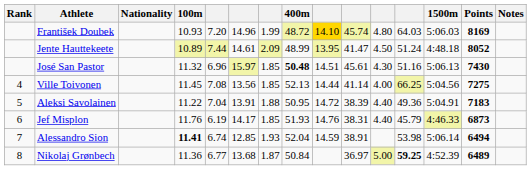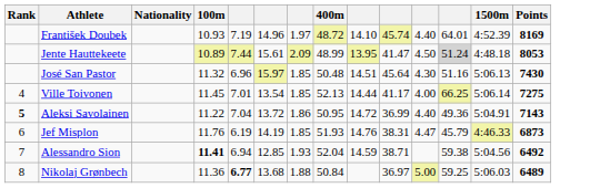 <table class="wikitable sortable" style=" text-align:center; font-size:95%;">
 <tr>
 <th>Rank</th>
 <th>Athlete</th>
 <th>Nationality</th>
 <th>100m</th>
 <th></th>
 <th></th>
 <th></th>
 <th>400m</th>
 <th></th>
 <th></th>
 <th></th>
 <th></th>
 <th>1500m</th>
 <th>Points</th>
-<th>Notes</th>
 </tr>
 <tr>
 <td></td>
 <td align=left><a href='#'>František Doubek</a></td>
 <td align=left></td>
 <td>10.93</td>
-<td>7.20</td>
+<td>7.19</td>
 <td>14.96</td>
-<td>1.99 </td>
+<td>1.97 </td>
 <td bgcolor=#F2F5A9>48.72 </td>
-<td style="background: gold;">14.10 </td>
+<td>14.10 </td>
 <td bgcolor=#F2F5A9>45.74 </td>
-<td>4.80 </td>
-<td>64.03 </td>
-<td>5:06.03</td>
+<td>4.40 </td>
+<td>64.01 </td>
+<td>4:52.39</td>
 <td><strong>8169</strong></td>
-<td></td>
 </tr>
 <tr>
 <td></td>
 <td align=left><a href='#'>Jente Hauttekeete</a></td>
 <td align=left></td>
 <td bgcolor=#F2F5A9>10.89</td>
 <td bgcolor=#F2F5A9>7.44</td>
-<td>14.61</td>
+<td>15.61</td>
 <td bgcolor=#F2F5A9>2.09</td>
 <td>48.99 </td>
 <td bgcolor=#F2F5A9>13.95 </td>
 <td>41.47</td>
 <td>4.50</td>
-<td>51.24</td>
+<td style="background: lightgrey;">51.24</td>
 <td>4:48.18</td>
-<td><strong>8052</strong></td>
-<td></td>
+<td><strong>8053</strong></td>
 </tr>
 <tr>
 <td></td>
 <td align=left><a href='#'>José San Pastor</a></td>
 <td align=left></td>
 <td>11.32</td>
 <td>6.96</td>
 <td bgcolor=#F2F5A9>15.97</td>
 <td>1.85 </td>
-<td><strong>50.48 </strong></td>
+<td>50.48 </td>
 <td>14.51 </td>
-<td>45.61</td>
+<td>45.64</td>
 <td>4.30</td>
 <td>51.16</td>
 <td>5:06.13</td>
 <td><strong>7430</strong></td>
-<td></td>
 </tr>
 <tr>
 <td>4</td>
 <td align=left><a href='#'>Ville Toivonen</a></td>
 <td align=left></td>
 <td>11.45</td>
-<td>7.08</td>
-<td>13.56</td>
+<td>7.01</td>
+<td>13.54</td>
 <td>1.85</td>
 <td>52.13 </td>
 <td>14.44 </td>
-<td>41.14</td>
+<td>41.17</td>
 <td>4.00</td>
 <td bgcolor=#F2F5A9>66.25 </td>
-<td>5:04.56</td>
+<td>5:06.14</td>
 <td><strong>7275</strong></td>
-<td></td>
 </tr>
 <tr>
-<td>5</td>
+<td><strong>5</strong></td>
 <td align=left><a href='#'>Aleksi Savolainen</a></td>
 <td align=left></td>
 <td>11.22 </td>
 <td>7.04 </td>
-<td>13.91</td>
-<td>1.88</td>
+<td>13.72</td>
+<td>1.86</td>
 <td>50.95</td>
 <td>14.72 </td>
-<td>38.39 </td>
+<td>36.99 </td>
 <td>4.40</td>
 <td>49.36</td>
 <td>5:04.91</td>
-<td><strong>7183</strong></td>
-<td></td>
+<td><strong>7143</strong></td>
 </tr>
 <tr>
 <td>6</td>
 <td align=left><a href='#'>Jef Misplon</a></td>
 <td align=left></td>
 <td>11.76</td>
 <td>6.19</td>
-<td>14.17</td>
+<td>14.19</td>
 <td>1.85</td>
 <td>51.93</td>
 <td>14.76</td>
 <td>38.31</td>
-<td>4.40</td>
+<td>4.47</td>
 <td>45.79</td>
 <td bgcolor=#F2F5A9>4:46.33</td>
 <td><strong>6873</strong></td>
-<td></td>
 </tr>
 <tr>
 <td>7</td>
 <td align=left><a href='#'>Alessandro Sion</a></td>
 <td align=left></td>
 <td><strong>11.41</strong></td>
-<td>6.74</td>
+<td>6.94</td>
 <td>12.85</td>
 <td>1.93</td>
 <td>52.04</td>
 <td>14.59</td>
-<td>38.91</td>
+<td>38.71</td>
 <td></td>
-<td>53.98</td>
-<td>5:06.14</td>
-<td><strong>6494</strong></td>
-<td></td>
+<td>59.38</td>
+<td>5:04.56</td>
+<td><strong>6492</strong></td>
 </tr>
 <tr>
 <td>8</td>
 <td align=left><a href='#'>Nikolaj Grønbech</a></td>
 <td align=left></td>
 <td>11.36 </td>
-<td>6.77</td>
+<td><strong>6.77</strong></td>
 <td>13.68</td>
-<td>1.87</td>
+<td>1.88</td>
 <td>50.84 </td>
 <td></td>
 <td>36.97</td>
 <td bgcolor=#F2F5A9>5.00 </td>
-<td><strong>59.25 </strong></td>
-<td>4:52.39</td>
+<td>59.25 </td>
+<td>5:06.03</td>
 <td><strong>6489</strong></td>
-<td></td>
 </tr>
 </table>
